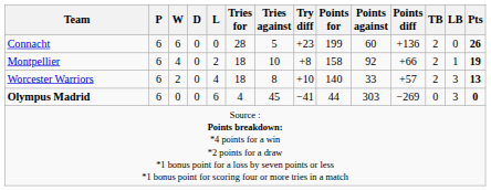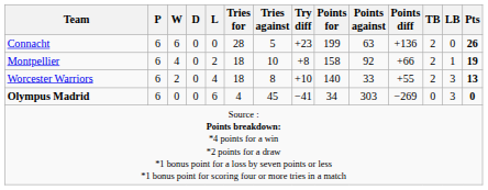 <table class="wikitable" style="text-align: center;">
 <tr>
 <th width="200">Team</th>
 <th width="20">P</th>
 <th width="20">W</th>
 <th width="20">D</th>
 <th width="20">L</th>
 <th width="20">Tries for</th>
 <th width="20">Tries against</th>
 <th width="20">Try diff</th>
 <th width="20">Points for</th>
 <th width="20">Points against</th>
 <th width="25">Points diff</th>
 <th width="20">TB</th>
 <th width="20">LB</th>
 <th width="20">Pts</th>
 </tr>
 <tr>
 <td align=left> <a href='#'>Connacht</a></td>
 <td>6</td>
 <td>6</td>
 <td>0</td>
 <td>0</td>
 <td>28</td>
 <td>5</td>
 <td>+23</td>
 <td>199</td>
-<td>60</td>
+<td>63</td>
 <td>+136</td>
 <td>2</td>
 <td>0</td>
 <td><strong>26</strong></td>
 </tr>
 <tr>
 <td align=left> <a href='#'>Montpellier</a></td>
 <td>6</td>
 <td>4</td>
 <td>0</td>
 <td>2</td>
 <td>18</td>
 <td>10</td>
 <td>+8</td>
 <td>158</td>
 <td>92</td>
 <td>+66</td>
 <td>2</td>
 <td>1</td>
 <td><strong>19</strong></td>
 </tr>
 <tr>
 <td align=left> <a href='#'>Worcester Warriors</a></td>
 <td>6</td>
 <td>2</td>
 <td>0</td>
 <td>4</td>
 <td>18</td>
 <td>8</td>
 <td>+10</td>
 <td>140</td>
 <td>33</td>
-<td>+57</td>
+<td>+55</td>
 <td>2</td>
 <td>3</td>
 <td><strong>13</strong></td>
 </tr>
 <tr>
 <td align=left> <strong>Olympus Madrid</strong></td>
 <td>6</td>
 <td>0</td>
 <td>0</td>
 <td>6</td>
 <td>4</td>
 <td>45</td>
 <td>−41</td>
-<td>44</td>
+<td>34</td>
 <td>303</td>
 <td>−269</td>
 <td>0</td>
 <td>3</td>
 <td><strong>0</strong></td>
 </tr>
 <tr |align=left|>
 <td colspan="14" style="border:0px"><small>Source : <br><strong>Points breakdown:</strong><br>*4 points for a win<br>*2 points for a draw<br>*1 bonus point for a loss by seven points or less<br>*1 bonus point for scoring four or more tries in a match</small></td>
 </tr>
 </table>
